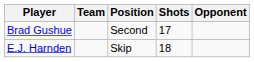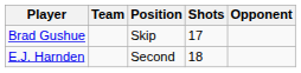 <table class="wikitable sortable">
 <tr>
 <th>Player</th>
 <th>Team</th>
 <th>Position</th>
 <th>Shots</th>
 <th>Opponent</th>
 </tr>
 <tr>
 <td><a href='#'>Brad Gushue</a></td>
 <td></td>
-<td data-sort-value="2">Second</td>
+<td data-sort-value="4">Skip</td>
 <td>17</td>
 <td></td>
 </tr>
 <tr>
 <td><a href='#'>E.J. Harnden</a></td>
 <td></td>
-<td data-sort-value="4">Skip</td>
+<td data-sort-value="2">Second</td>
 <td>18</td>
 <td></td>
 </tr>
 </table>
